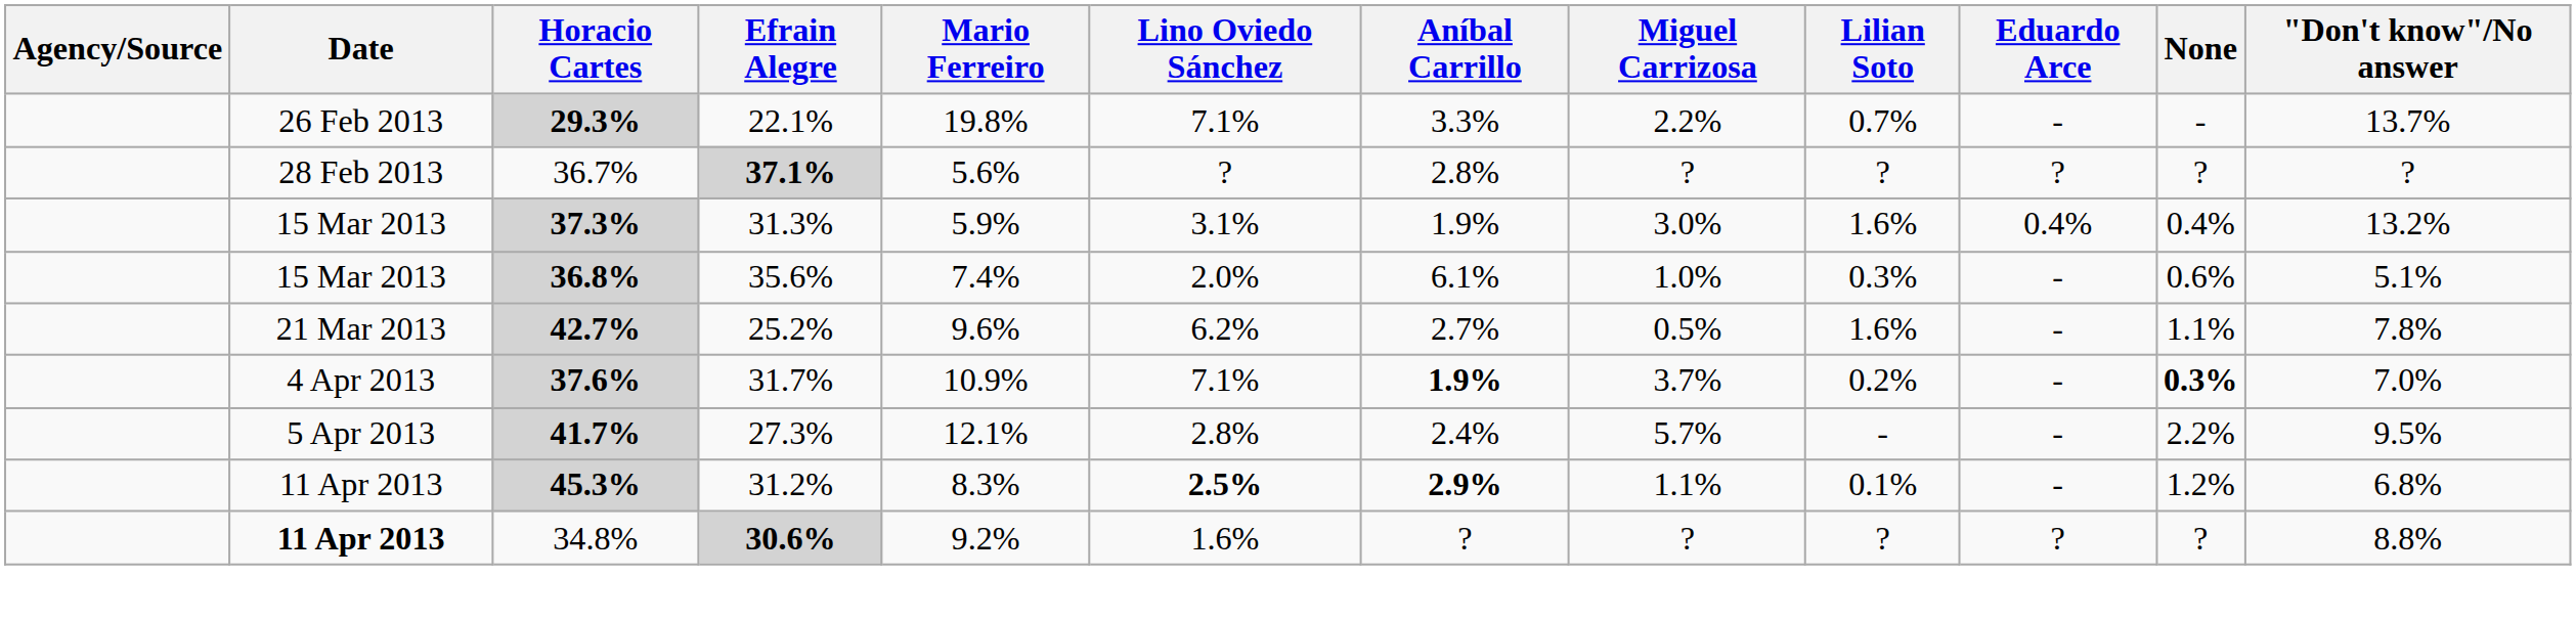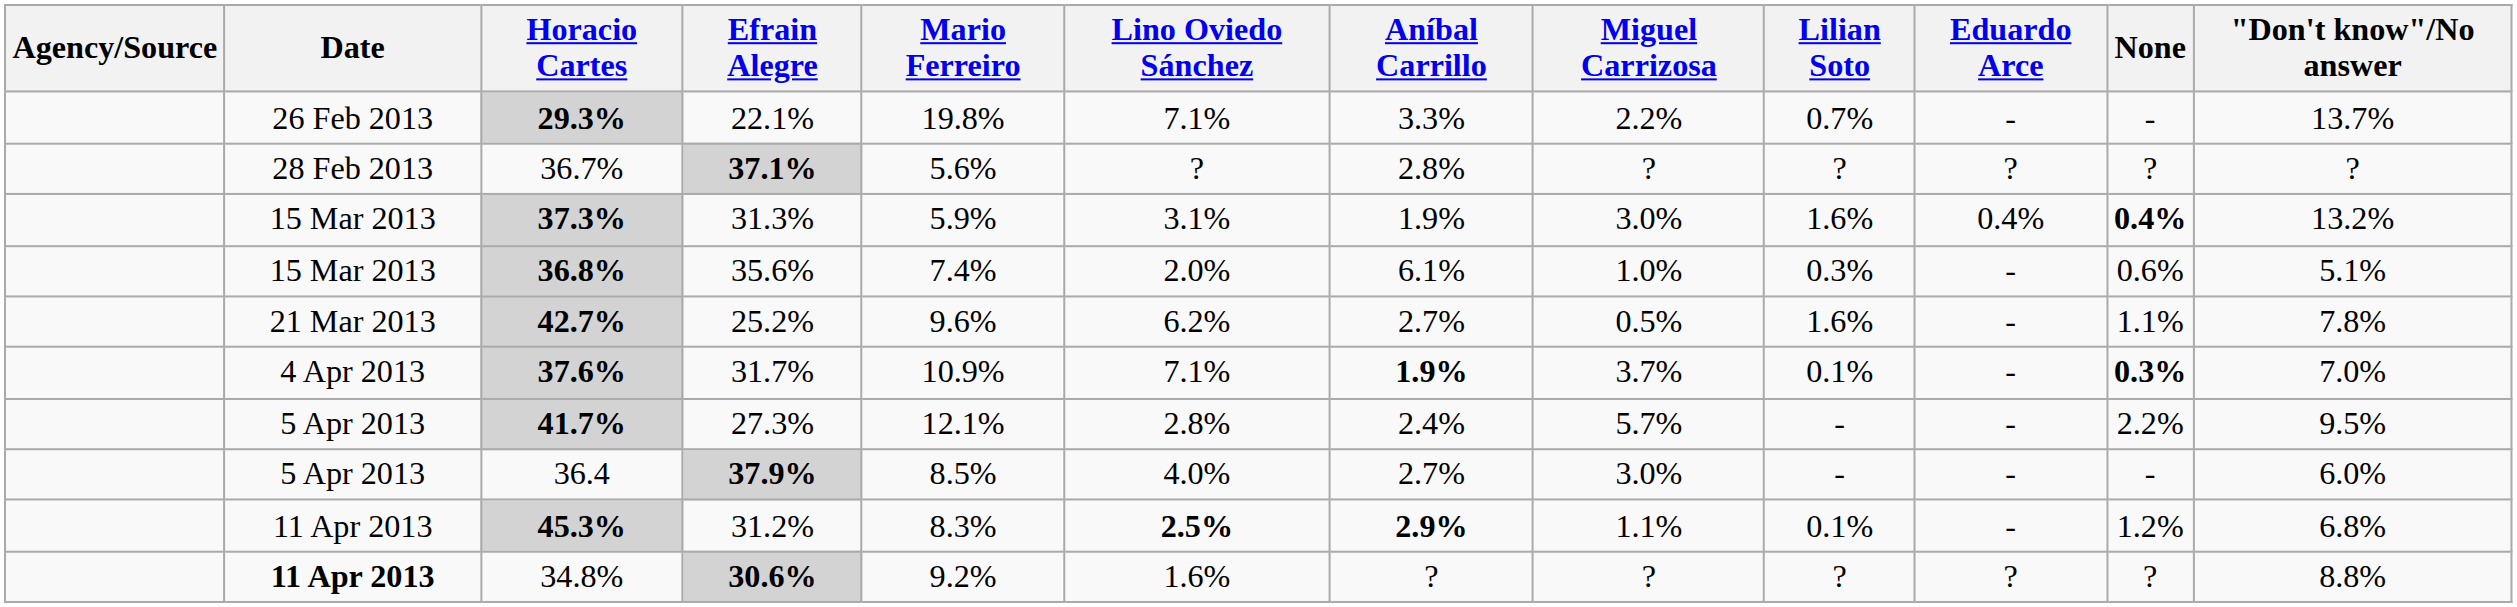 <table class="wikitable sortable" style=text-align:center>
 <tr>
 <th>Agency/Source</th>
 <th style="width:120px">Date</th>
 <th><a href='#'>Horacio Cartes</a></th>
 <th><a href='#'>Efrain Alegre</a></th>
 <th><a href='#'>Mario Ferreiro</a></th>
 <th><a href='#'>Lino Oviedo Sánchez</a></th>
 <th><a href='#'>Aníbal Carrillo</a></th>
 <th><a href='#'>Miguel Carrizosa</a></th>
 <th><a href='#'>Lilian Soto</a></th>
 <th><a href='#'>Eduardo Arce</a></th>
 <th>None</th>
 <th>"Don't know"/No answer</th>
 </tr>
 <tr>
 <td></td>
 <td>26 Feb 2013</td>
 <td style="background:lightgrey;"><strong>29.3%</strong></td>
 <td>22.1%</td>
 <td>19.8%</td>
 <td>7.1%</td>
 <td>3.3%</td>
 <td>2.2%</td>
 <td>0.7%</td>
 <td>-</td>
 <td>-</td>
 <td>13.7%</td>
 </tr>
 <tr>
 <td></td>
 <td>28 Feb 2013</td>
 <td>36.7%</td>
 <td style="background:lightgrey;"><strong>37.1%</strong></td>
 <td>5.6%</td>
 <td>?</td>
 <td>2.8%</td>
 <td>?</td>
 <td>?</td>
 <td>?</td>
 <td>?</td>
 <td>?</td>
 </tr>
 <tr>
 <td></td>
 <td>15 Mar 2013</td>
 <td style="background:lightgrey;"><strong>37.3%</strong></td>
 <td>31.3%</td>
 <td>5.9%</td>
 <td>3.1%</td>
 <td>1.9%</td>
 <td>3.0%</td>
 <td>1.6%</td>
 <td>0.4%</td>
-<td>0.4%</td>
+<td><strong>0.4%</strong></td>
 <td>13.2%</td>
 </tr>
 <tr>
 <td></td>
 <td>15 Mar 2013</td>
 <td style="background:lightgrey;"><strong>36.8%</strong></td>
 <td>35.6%</td>
 <td>7.4%</td>
 <td>2.0%</td>
 <td>6.1%</td>
 <td>1.0%</td>
 <td>0.3%</td>
 <td>-</td>
 <td>0.6%</td>
 <td>5.1%</td>
 </tr>
 <tr>
 <td></td>
 <td>21 Mar 2013</td>
 <td style="background:lightgrey;"><strong>42.7%</strong></td>
 <td>25.2%</td>
 <td>9.6%</td>
 <td>6.2%</td>
 <td>2.7%</td>
 <td>0.5%</td>
 <td>1.6%</td>
 <td>-</td>
 <td>1.1%</td>
 <td>7.8%</td>
 </tr>
 <tr>
 <td></td>
 <td>4 Apr 2013</td>
 <td style="background:lightgrey;"><strong>37.6%</strong></td>
 <td>31.7%</td>
 <td>10.9%</td>
 <td>7.1%</td>
 <td><strong>1.9%</strong></td>
 <td>3.7%</td>
-<td>0.2%</td>
+<td>0.1%</td>
 <td>-</td>
 <td><strong>0.3%</strong></td>
 <td>7.0%</td>
 </tr>
 <tr>
 <td></td>
 <td>5 Apr 2013</td>
 <td style="background:lightgrey;"><strong>41.7%</strong></td>
 <td>27.3%</td>
 <td>12.1%</td>
 <td>2.8%</td>
 <td>2.4%</td>
 <td>5.7%</td>
 <td>-</td>
 <td>-</td>
 <td>2.2%</td>
 <td>9.5%</td>
+</tr>
+<tr>
+<td></td>
+<td>5 Apr 2013</td>
+<td>36.4</td>
+<td style="background:lightgrey;"><strong>37.9%</strong></td>
+<td>8.5%</td>
+<td>4.0%</td>
+<td>2.7%</td>
+<td>3.0%</td>
+<td>-</td>
+<td>-</td>
+<td>-</td>
+<td>6.0%</td>
 </tr>
 <tr>
 <td></td>
 <td>11 Apr 2013</td>
 <td style="background:lightgrey;"><strong>45.3%</strong></td>
 <td>31.2%</td>
 <td>8.3%</td>
 <td><strong>2.5%</strong></td>
 <td><strong>2.9%</strong></td>
 <td>1.1%</td>
 <td>0.1%</td>
 <td>-</td>
 <td>1.2%</td>
 <td>6.8%</td>
 </tr>
 <tr>
 <td></td>
 <td><strong>11 Apr 2013</strong></td>
 <td>34.8%</td>
 <td style="background:lightgrey;"><strong>30.6%</strong></td>
 <td>9.2%</td>
 <td>1.6%</td>
 <td>?</td>
 <td>?</td>
 <td>?</td>
 <td>?</td>
 <td>?</td>
 <td>8.8%</td>
 </tr>
 </table>
